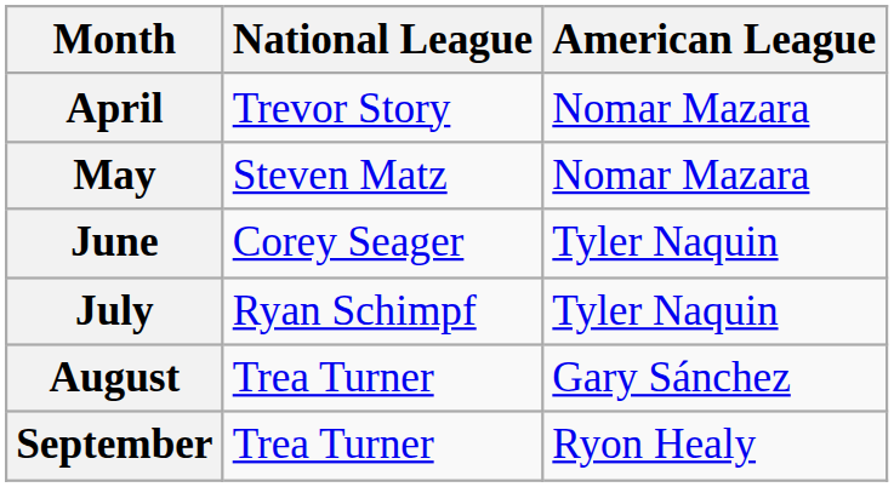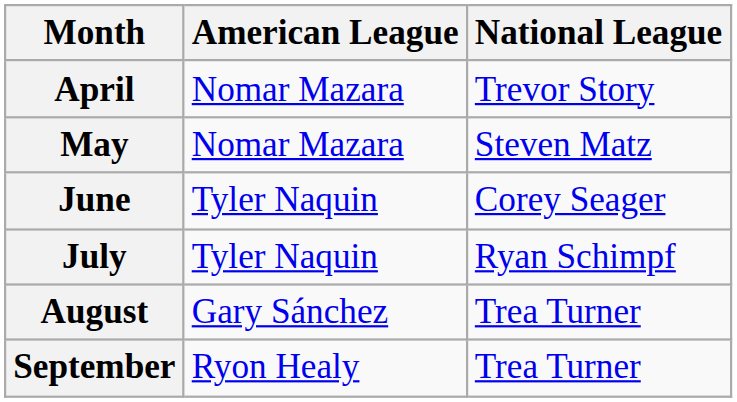 <table class="wikitable">
 <tr>
 <th>Month</th>
+<th>American League</th>
 <th>National League</th>
-<th>American League</th>
 </tr>
 <tr>
 <th>April</th>
+<td><a href='#'>Nomar Mazara</a></td>
 <td><a href='#'>Trevor Story</a></td>
-<td><a href='#'>Nomar Mazara</a></td>
 </tr>
 <tr>
 <th>May</th>
+<td><a href='#'>Nomar Mazara</a></td>
 <td><a href='#'>Steven Matz</a></td>
-<td><a href='#'>Nomar Mazara</a></td>
 </tr>
 <tr>
 <th>June</th>
+<td><a href='#'>Tyler Naquin</a></td>
 <td><a href='#'>Corey Seager</a></td>
-<td><a href='#'>Tyler Naquin</a></td>
 </tr>
 <tr>
 <th>July</th>
+<td><a href='#'>Tyler Naquin</a></td>
 <td><a href='#'>Ryan Schimpf</a></td>
-<td><a href='#'>Tyler Naquin</a></td>
 </tr>
 <tr>
 <th>August</th>
+<td><a href='#'>Gary Sánchez</a></td>
 <td><a href='#'>Trea Turner</a></td>
-<td><a href='#'>Gary Sánchez</a></td>
 </tr>
 <tr>
 <th>September</th>
+<td><a href='#'>Ryon Healy</a></td>
 <td><a href='#'>Trea Turner</a></td>
-<td><a href='#'>Ryon Healy</a></td>
 </tr>
 </table>
